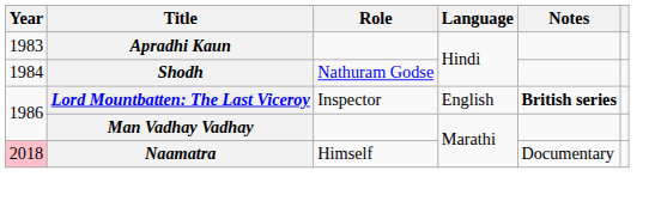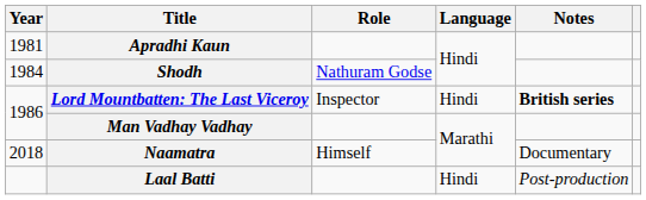 <table class="wikitable sortable plainrowheaders">
 <tr>
 <th scope="col">Year</th>
 <th scope="col">Title</th>
 <th>Role</th>
 <th>Language</th>
 <th scope="col" class="unsortable">Notes</th>
 <th scope="col" class="unsortable"></th>
 </tr>
 <tr>
-<td style="text-align:center;">1983</td>
+<td style="text-align:center;">1981</td>
 <th scope="row"><em>Apradhi Kaun</em></th>
 <td></td>
 <td rowspan=2>Hindi</td>
 <td></td>
 <td style="text-align:center;"></td>
 </tr>
 <tr>
 <td style="text-align:center;">1984</td>
 <th scope="row"><em>Shodh</em></th>
 <td><a href='#'>Nathuram Godse</a></td>
 <td></td>
 <td style="text-align:center;"></td>
 </tr>
 <tr>
 <td style="text-align:center;"  Rowspan=2>1986</td>
 <th scope="row"><em><a href='#'>Lord Mountbatten: The Last Viceroy</a></em></th>
 <td>Inspector</td>
-<td>English</td>
+<td>Hindi</td>
 <td><strong>British series</strong></td>
 <td style="text-align:center;"></td>
 </tr>
 <tr>
 <th scope="row"><em>Man Vadhay Vadhay</em></th>
 <td></td>
 <td rowspan=2>Marathi</td>
 <td></td>
 <td style="text-align:center;"></td>
 </tr>
 <tr>
-<td style="background: pink; text-align:center;">2018</td>
+<td style="text-align:center;">2018</td>
 <th scope="row"><em>Naamatra</em></th>
 <td>Himself</td>
 <td>Documentary</td>
 <td style="text-align:center;"></td>
 </tr>
+<tr>
+<td></td>
+<th scope="row"><em>Laal Batti</em></th>
+<td></td>
+<td>Hindi</td>
+<td><em>Post-production</em></td>
+<td style="text-align:center;"></td>
+</tr>
 </table>
